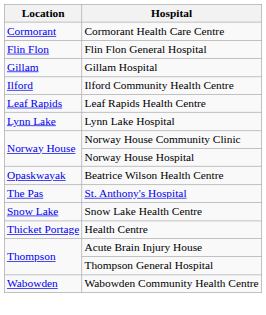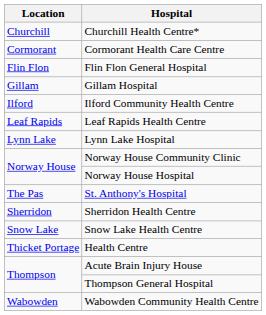 <table class="wikitable">
 <tr>
 <th>Location</th>
 <th>Hospital</th>
+</tr>
+<tr>
+<td><a href='#'>Churchill</a></td>
+<td>Churchill Health Centre*</td>
 </tr>
 <tr>
 <td><a href='#'>Cormorant</a></td>
 <td>Cormorant Health Care Centre</td>
 </tr>
 <tr>
 <td><a href='#'>Flin Flon</a></td>
 <td>Flin Flon General Hospital</td>
 </tr>
 <tr>
 <td><a href='#'>Gillam</a></td>
 <td>Gillam Hospital</td>
 </tr>
 <tr>
 <td><a href='#'>Ilford</a></td>
 <td>Ilford Community Health Centre</td>
 </tr>
 <tr>
 <td><a href='#'>Leaf Rapids</a></td>
 <td>Leaf Rapids Health Centre</td>
 </tr>
 <tr>
 <td><a href='#'>Lynn Lake</a></td>
 <td>Lynn Lake Hospital</td>
 </tr>
 <tr>
 <td rowspan="2"><a href='#'>Norway House</a></td>
 <td>Norway House Community Clinic</td>
 </tr>
 <tr>
 <td>Norway House Hospital</td>
 </tr>
 <tr>
-<td><a href='#'>Opaskwayak</a></td>
-<td>Beatrice Wilson Health Centre</td>
+<td><a href='#'>The Pas</a></td>
+<td><a href='#'>St. Anthony's Hospital</a></td>
 </tr>
 <tr>
-<td><a href='#'>The Pas</a></td>
-<td><a href='#'>St. Anthony's Hospital</a></td>
+<td><a href='#'>Sherridon</a></td>
+<td>Sherridon Health Centre</td>
 </tr>
 <tr>
 <td><a href='#'>Snow Lake</a></td>
 <td>Snow Lake Health Centre</td>
 </tr>
 <tr>
 <td><a href='#'>Thicket Portage</a></td>
 <td>Health Centre</td>
 </tr>
 <tr>
 <td rowspan="2"><a href='#'>Thompson</a></td>
 <td>Acute Brain Injury House</td>
 </tr>
 <tr>
 <td>Thompson General Hospital</td>
 </tr>
 <tr>
 <td><a href='#'>Wabowden</a></td>
 <td>Wabowden Community Health Centre</td>
 </tr>
 </table>
